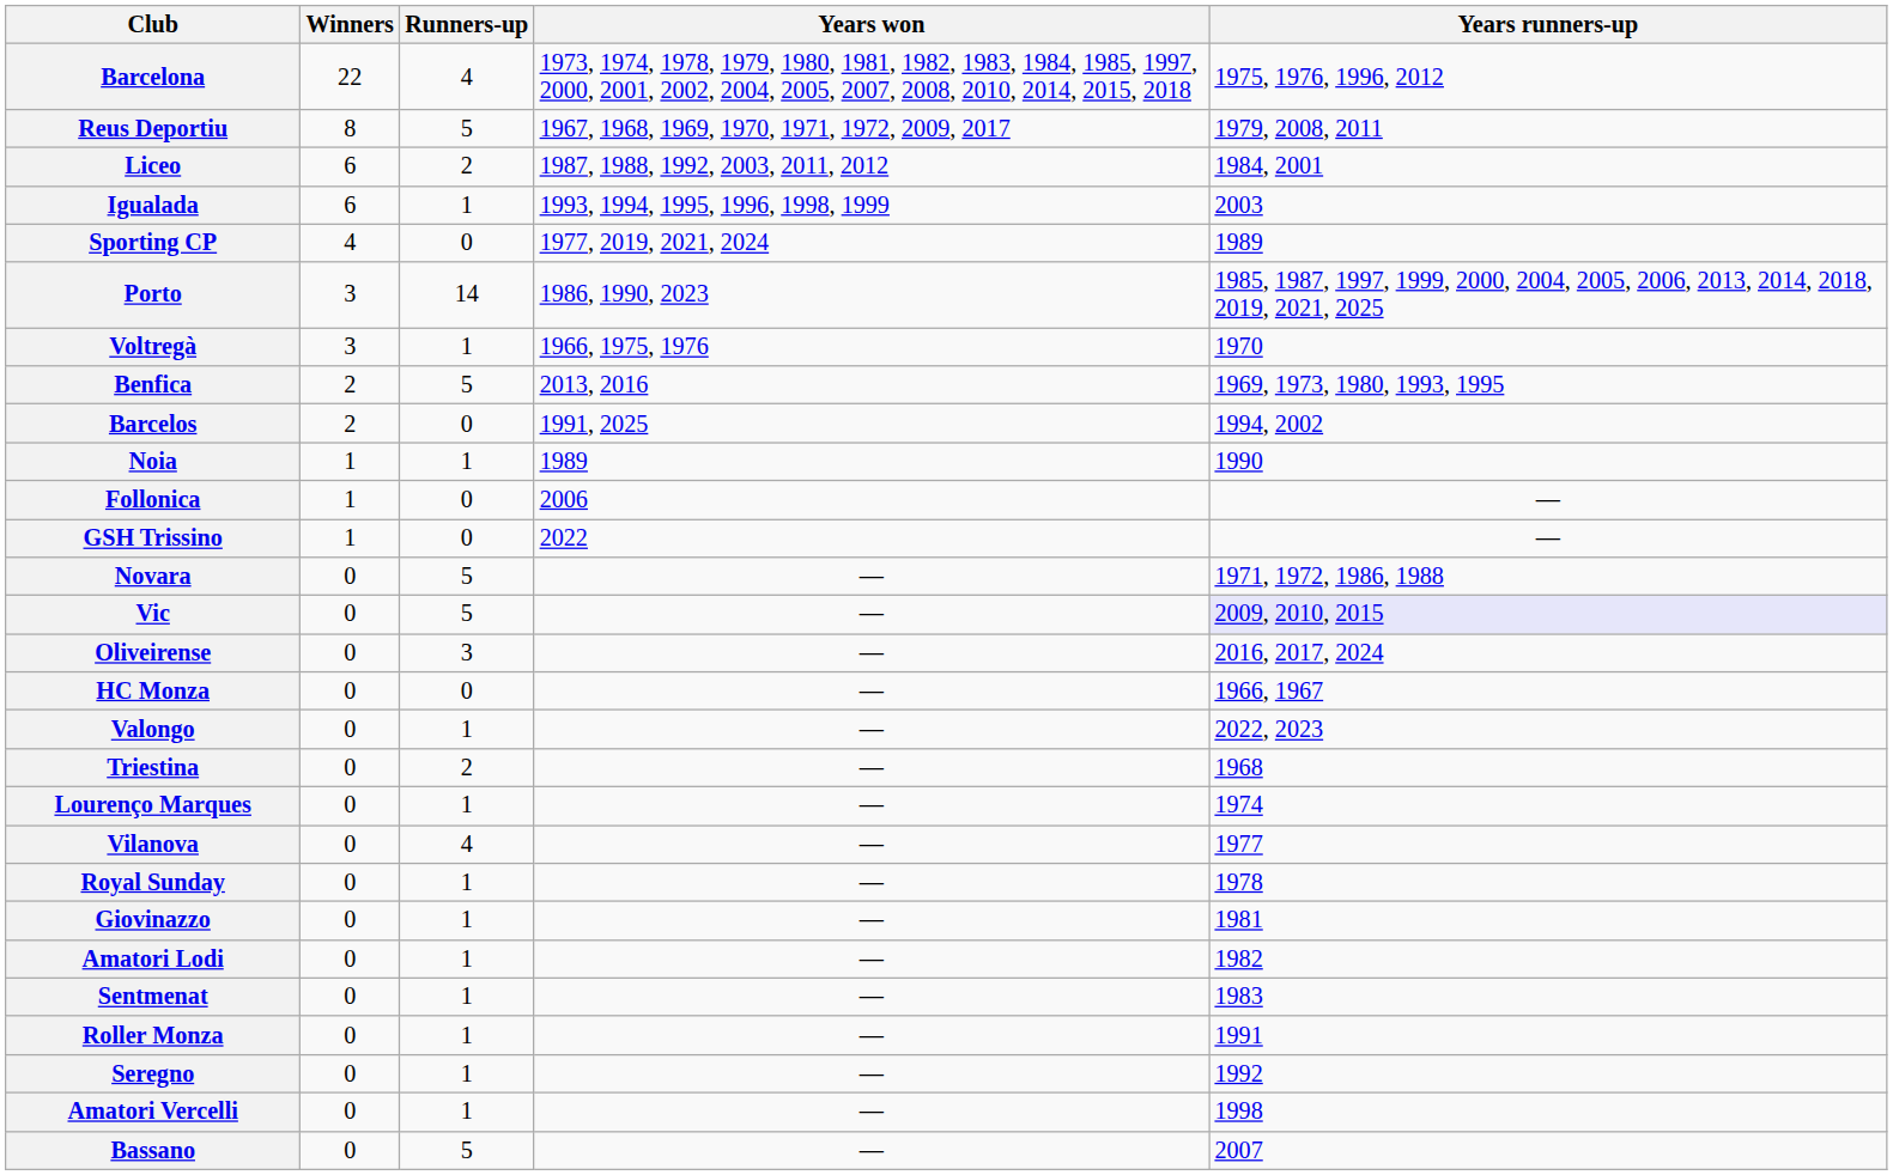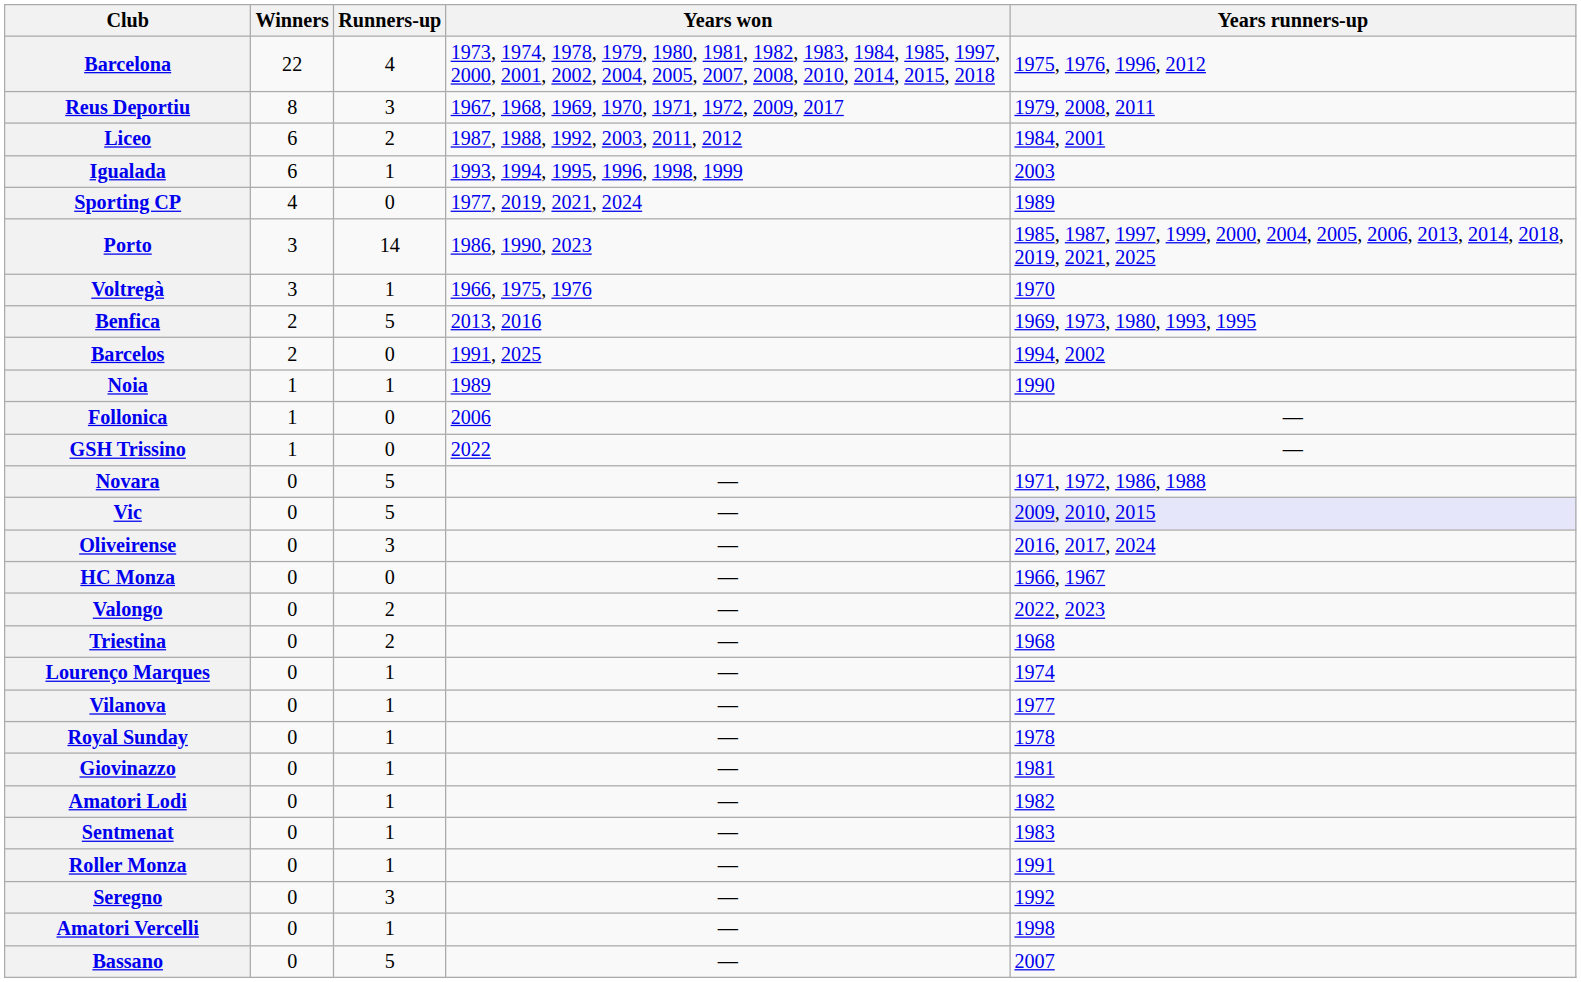 <table class="wikitable sortable plainrowheaders">
 <tr style="white-space:nowrap;">
 <th scope="col" width=16%>Club</th>
 <th scope="col" width=5%>Winners</th>
 <th scope="col" width=5%>Runners-up</th>
 <th scope="col" width=37%>Years won</th>
 <th scope="col" width=37%>Years runners-up</th>
 </tr>
 <tr>
 <th scope="row"> <a href='#'>Barcelona</a></th>
 <td align="center">22</td>
 <td align="center">4</td>
 <td><a href='#'>1973</a>, <a href='#'>1974</a>, <a href='#'>1978</a>, <a href='#'>1979</a>, <a href='#'>1980</a>, <a href='#'>1981</a>, <a href='#'>1982</a>, <a href='#'>1983</a>, <a href='#'>1984</a>, <a href='#'>1985</a>, <a href='#'>1997</a>, <a href='#'>2000</a>, <a href='#'>2001</a>, <a href='#'>2002</a>, <a href='#'>2004</a>, <a href='#'>2005</a>, <a href='#'>2007</a>, <a href='#'>2008</a>, <a href='#'>2010</a>, <a href='#'>2014</a>, <a href='#'>2015</a>, <a href='#'>2018</a></td>
 <td><a href='#'>1975</a>, <a href='#'>1976</a>, <a href='#'>1996</a>, <a href='#'>2012</a></td>
 </tr>
 <tr>
 <th scope="row"> <a href='#'>Reus Deportiu</a></th>
 <td align="center">8</td>
-<td align="center">5</td>
+<td align="center">3</td>
 <td><a href='#'>1967</a>, <a href='#'>1968</a>, <a href='#'>1969</a>, <a href='#'>1970</a>, <a href='#'>1971</a>, <a href='#'>1972</a>, <a href='#'>2009</a>, <a href='#'>2017</a></td>
 <td><a href='#'>1979</a>, <a href='#'>2008</a>, <a href='#'>2011</a></td>
 </tr>
 <tr>
 <th scope="row"> <a href='#'>Liceo</a></th>
 <td align="center">6</td>
 <td align="center">2</td>
 <td><a href='#'>1987</a>, <a href='#'>1988</a>, <a href='#'>1992</a>, <a href='#'>2003</a>, <a href='#'>2011</a>, <a href='#'>2012</a></td>
 <td><a href='#'>1984</a>, <a href='#'>2001</a></td>
 </tr>
 <tr>
 <th scope="row"> <a href='#'>Igualada</a></th>
 <td align="center">6</td>
 <td align="center">1</td>
 <td><a href='#'>1993</a>, <a href='#'>1994</a>, <a href='#'>1995</a>, <a href='#'>1996</a>, <a href='#'>1998</a>, <a href='#'>1999</a></td>
 <td><a href='#'>2003</a></td>
 </tr>
 <tr>
 <th scope="row"> <a href='#'>Sporting CP</a></th>
 <td align="center">4</td>
 <td align="center">0</td>
 <td><a href='#'>1977</a>, <a href='#'>2019</a>, <a href='#'>2021</a>, <a href='#'>2024</a></td>
 <td><a href='#'>1989</a></td>
 </tr>
 <tr>
 <th scope="row"> <a href='#'>Porto</a></th>
 <td align="center">3</td>
 <td align="center">14</td>
 <td><a href='#'>1986</a>, <a href='#'>1990</a>, <a href='#'>2023</a></td>
 <td><a href='#'>1985</a>, <a href='#'>1987</a>, <a href='#'>1997</a>, <a href='#'>1999</a>, <a href='#'>2000</a>, <a href='#'>2004</a>, <a href='#'>2005</a>, <a href='#'>2006</a>, <a href='#'>2013</a>, <a href='#'>2014</a>, <a href='#'>2018</a>, <a href='#'>2019</a>, <a href='#'>2021</a>, <a href='#'>2025</a></td>
 </tr>
 <tr>
 <th scope="row"> <a href='#'>Voltregà</a></th>
 <td align="center">3</td>
 <td align="center">1</td>
 <td><a href='#'>1966</a>, <a href='#'>1975</a>, <a href='#'>1976</a></td>
 <td><a href='#'>1970</a></td>
 </tr>
 <tr>
 <th scope="row"> <a href='#'>Benfica</a></th>
 <td align="center">2</td>
 <td align="center">5</td>
 <td><a href='#'>2013</a>, <a href='#'>2016</a></td>
 <td><a href='#'>1969</a>, <a href='#'>1973</a>, <a href='#'>1980</a>, <a href='#'>1993</a>, <a href='#'>1995</a></td>
 </tr>
 <tr>
 <th scope="row"> <a href='#'>Barcelos</a></th>
 <td align="center">2</td>
 <td align="center">0</td>
 <td><a href='#'>1991</a>, <a href='#'>2025</a></td>
 <td><a href='#'>1994</a>, <a href='#'>2002</a></td>
 </tr>
 <tr>
 <th scope="row"> <a href='#'>Noia</a></th>
 <td align="center">1</td>
 <td align="center">1</td>
 <td><a href='#'>1989</a></td>
 <td><a href='#'>1990</a></td>
 </tr>
 <tr>
 <th scope="row"> <a href='#'>Follonica</a></th>
 <td align="center">1</td>
 <td align="center">0</td>
 <td><a href='#'>2006</a></td>
 <td align="center">—</td>
 </tr>
 <tr>
 <th scope="row"> <a href='#'>GSH Trissino</a></th>
 <td align="center">1</td>
 <td align="center">0</td>
 <td><a href='#'>2022</a></td>
 <td align="center">—</td>
 </tr>
 <tr>
 <th scope="row"> <a href='#'>Novara</a></th>
 <td align="center">0</td>
 <td align="center">5</td>
 <td align="center">—</td>
 <td><a href='#'>1971</a>, <a href='#'>1972</a>, <a href='#'>1986</a>, <a href='#'>1988</a></td>
 </tr>
 <tr>
 <th scope="row"> <a href='#'>Vic</a></th>
 <td align="center">0</td>
 <td align="center">5</td>
 <td align="center">—</td>
 <td style="background: lavender;"><a href='#'>2009</a>, <a href='#'>2010</a>, <a href='#'>2015</a></td>
 </tr>
 <tr>
 <th scope="row"> <a href='#'>Oliveirense</a></th>
 <td align="center">0</td>
 <td align="center">3</td>
 <td align="center">—</td>
 <td><a href='#'>2016</a>, <a href='#'>2017</a>, <a href='#'>2024</a></td>
 </tr>
 <tr>
 <th scope="row"> <a href='#'>HC Monza</a></th>
 <td align="center">0</td>
 <td align="center">0</td>
 <td align="center">—</td>
 <td><a href='#'>1966</a>, <a href='#'>1967</a></td>
 </tr>
 <tr>
 <th scope="row"> <a href='#'>Valongo</a></th>
 <td align="center">0</td>
-<td align="center">1</td>
+<td align="center">2</td>
 <td align="center">—</td>
 <td><a href='#'>2022</a>, <a href='#'>2023</a></td>
 </tr>
 <tr>
 <th scope="row"> <a href='#'>Triestina</a></th>
 <td align="center">0</td>
 <td align="center">2</td>
 <td align="center">—</td>
 <td><a href='#'>1968</a></td>
 </tr>
 <tr>
 <th scope="row"> <a href='#'>Lourenço Marques</a></th>
 <td align="center">0</td>
 <td align="center">1</td>
 <td align="center">—</td>
 <td><a href='#'>1974</a></td>
 </tr>
 <tr>
 <th scope="row"> <a href='#'>Vilanova</a></th>
 <td align="center">0</td>
-<td align="center">4</td>
+<td align="center">1</td>
 <td align="center">—</td>
 <td><a href='#'>1977</a></td>
 </tr>
 <tr>
 <th scope="row"> <a href='#'>Royal Sunday</a></th>
 <td align="center">0</td>
 <td align="center">1</td>
 <td align="center">—</td>
 <td><a href='#'>1978</a></td>
 </tr>
 <tr>
 <th scope="row"> <a href='#'>Giovinazzo</a></th>
 <td align="center">0</td>
 <td align="center">1</td>
 <td align="center">—</td>
 <td><a href='#'>1981</a></td>
 </tr>
 <tr>
 <th scope="row"> <a href='#'>Amatori Lodi</a></th>
 <td align="center">0</td>
 <td align="center">1</td>
 <td align="center">—</td>
 <td><a href='#'>1982</a></td>
 </tr>
 <tr>
 <th scope="row"> <a href='#'>Sentmenat</a></th>
 <td align="center">0</td>
 <td align="center">1</td>
 <td align="center">—</td>
 <td><a href='#'>1983</a></td>
 </tr>
 <tr>
 <th scope="row"> <a href='#'>Roller Monza</a></th>
 <td align="center">0</td>
 <td align="center">1</td>
 <td align="center">—</td>
 <td><a href='#'>1991</a></td>
 </tr>
 <tr>
 <th scope="row"> <a href='#'>Seregno</a></th>
 <td align="center">0</td>
-<td align="center">1</td>
+<td align="center">3</td>
 <td align="center">—</td>
 <td><a href='#'>1992</a></td>
 </tr>
 <tr>
 <th scope="row"> <a href='#'>Amatori Vercelli</a></th>
 <td align="center">0</td>
 <td align="center">1</td>
 <td align="center">—</td>
 <td><a href='#'>1998</a></td>
 </tr>
 <tr>
 <th scope="row"> <a href='#'>Bassano</a></th>
 <td align="center">0</td>
 <td align="center">5</td>
 <td align="center">—</td>
 <td><a href='#'>2007</a></td>
 </tr>
 </table>
